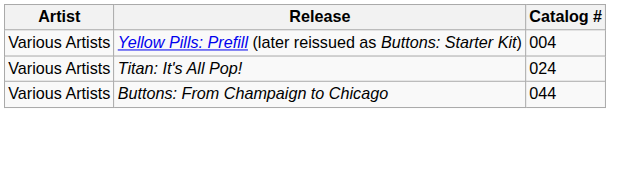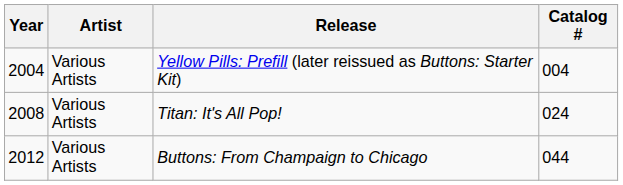 <table class="wikitable">
 <tr>
+<th>Year</th>
 <th>Artist</th>
 <th>Release</th>
 <th>Catalog #</th>
 </tr>
 <tr>
+<td>2004</td>
 <td>Various Artists</td>
 <td><em><a href='#'>Yellow Pills: Prefill</a></em> (later reissued as <em>Buttons: Starter Kit</em>)</td>
 <td>004</td>
 </tr>
 <tr>
+<td>2008</td>
 <td>Various Artists</td>
 <td><em>Titan: It's All Pop!</em></td>
 <td>024</td>
 </tr>
 <tr>
+<td>2012</td>
 <td>Various Artists</td>
 <td><em>Buttons: From Champaign to Chicago</em></td>
 <td>044</td>
 </tr>
 </table>
